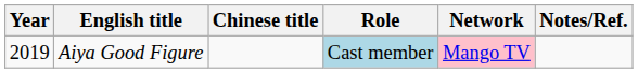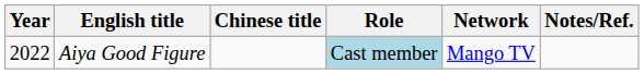 <table class="wikitable">
 <tr>
 <th>Year</th>
 <th>English title</th>
 <th>Chinese title</th>
 <th>Role</th>
 <th>Network</th>
 <th>Notes/Ref.</th>
 </tr>
 <tr>
-<td>2019</td>
+<td>2022</td>
 <td><em>Aiya Good Figure</em></td>
 <td></td>
 <td rowspan=1 style="background: lightblue;">Cast member</td>
-<td style="background: pink;"><a href='#'>Mango TV</a></td>
+<td><a href='#'>Mango TV</a></td>
 <td></td>
 </tr>
 </table>
